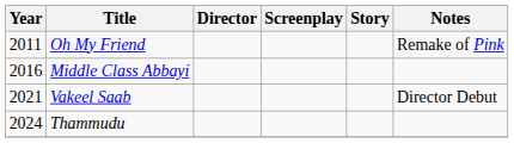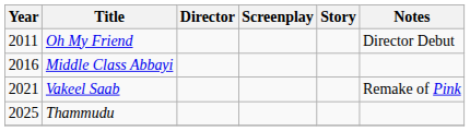 <table class="wikitable sortable">
 <tr>
 <th>Year</th>
 <th>Title</th>
 <th>Director</th>
 <th>Screenplay</th>
 <th>Story</th>
 <th>Notes</th>
 </tr>
 <tr>
 <td>2011</td>
 <td><em><a href='#'>Oh My Friend</a></em></td>
 <td></td>
 <td></td>
 <td></td>
-<td>Remake of <em><a href='#'>Pink</a></em></td>
+<td>Director Debut</td>
 </tr>
 <tr>
 <td>2016</td>
 <td><em><a href='#'>Middle Class Abbayi</a></em></td>
 <td></td>
 <td></td>
 <td></td>
 <td></td>
 </tr>
 <tr>
 <td>2021</td>
 <td><em><a href='#'>Vakeel Saab</a></em></td>
 <td></td>
 <td></td>
 <td></td>
-<td>Director Debut</td>
+<td>Remake of <em><a href='#'>Pink</a></em></td>
 </tr>
 <tr>
-<td>2024</td>
+<td>2025</td>
 <td><em>Thammudu</em></td>
 <td></td>
 <td></td>
 <td></td>
 <td></td>
 </tr>
 <tr>
 </tr>
 </table>
